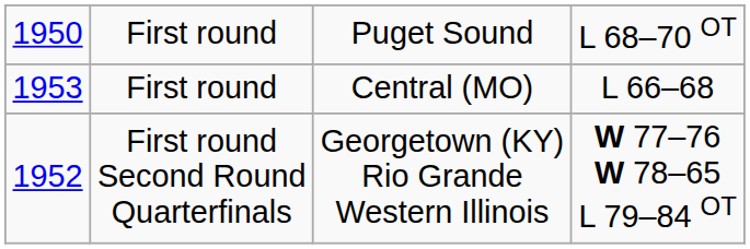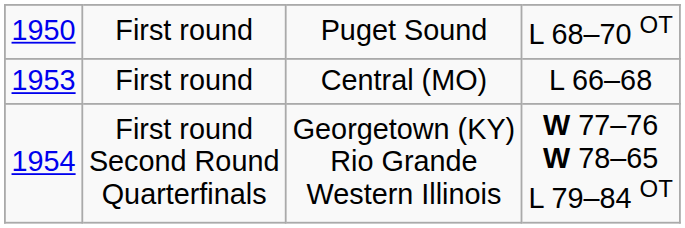 <table class="wikitable">
 <tr align="center">
 <td><a href='#'>1950</a></td>
 <td>First round</td>
 <td>Puget Sound</td>
 <td>L 68–70 <sup>OT</sup></td>
 </tr>
 <tr align="center">
 <td><a href='#'>1953</a></td>
 <td>First round</td>
 <td>Central (MO)</td>
 <td>L 66–68</td>
 </tr>
 <tr align="center">
-<td><a href='#'>1952</a></td>
+<td><a href='#'>1954</a></td>
 <td>First round<br>Second Round<br>Quarterfinals</td>
 <td>Georgetown (KY)<br>Rio Grande<br>Western Illinois</td>
 <td><strong>W</strong> 77–76<br><strong>W</strong> 78–65<br>L 79–84 <sup>OT</sup></td>
 </tr>
 </table>
